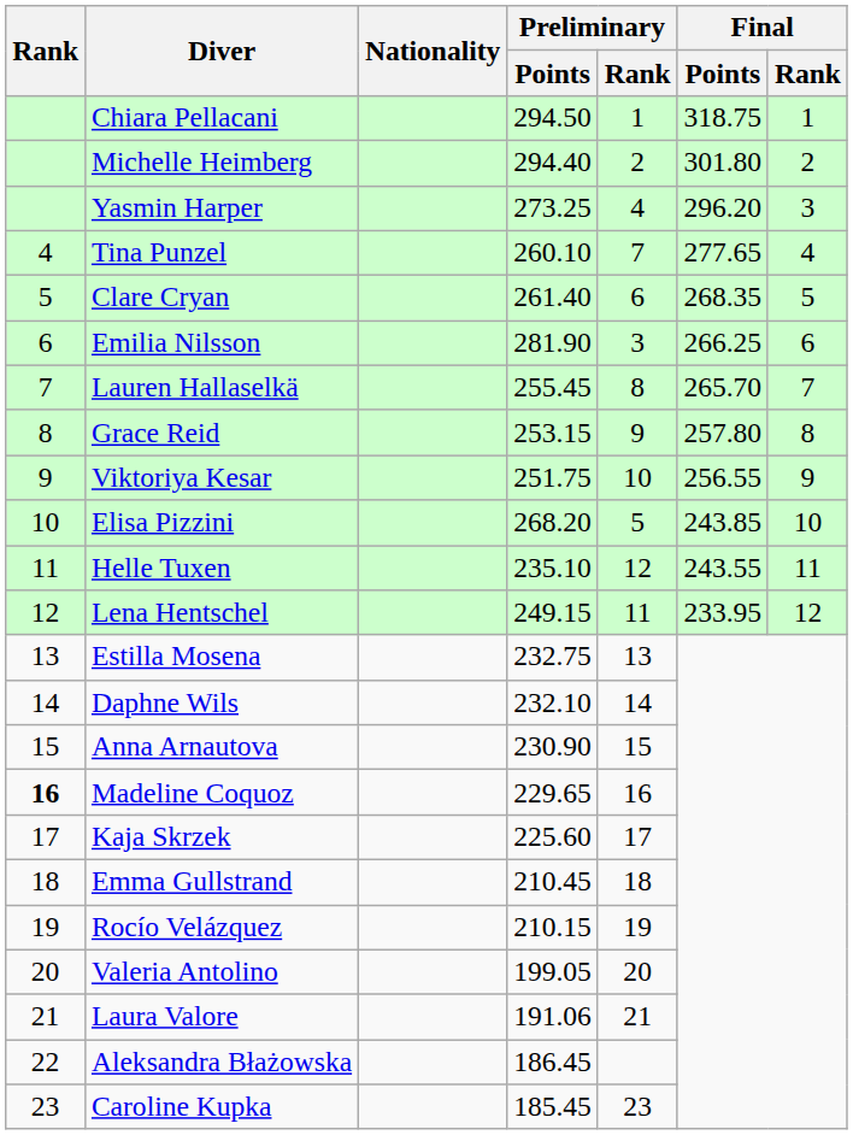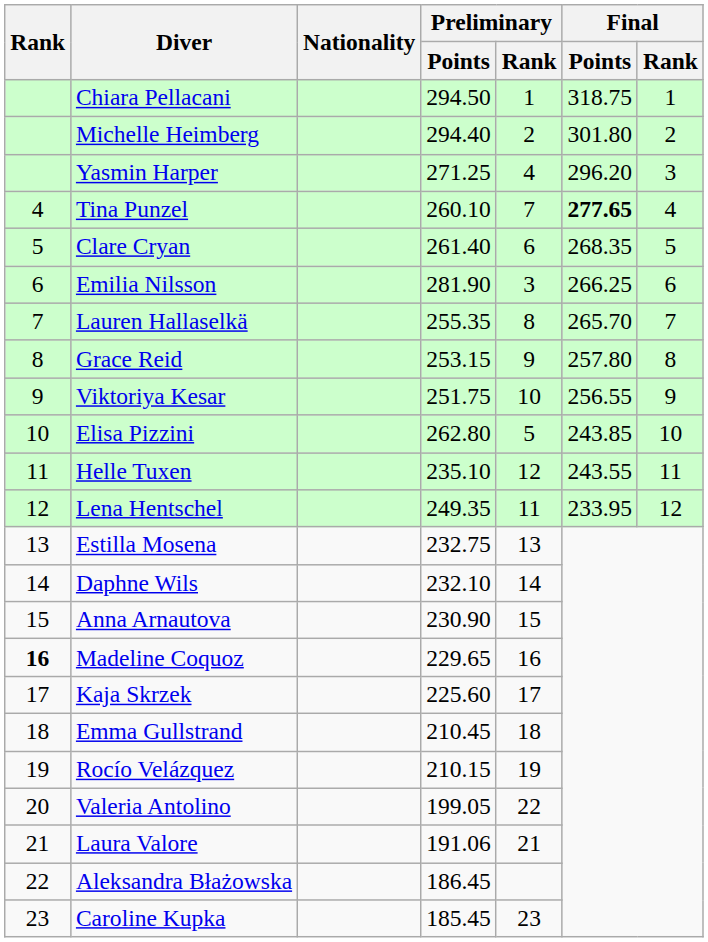 <table class="wikitable sortable" style="text-align:center">
 <tr>
 <th rowspan=2>Rank</th>
 <th rowspan=2>Diver</th>
 <th rowspan=2>Nationality</th>
 <th colspan=2>Preliminary</th>
 <th colspan=2>Final</th>
 </tr>
 <tr>
 <th>Points</th>
 <th>Rank</th>
 <th>Points</th>
 <th>Rank</th>
 </tr>
 <tr bgcolor=ccffcc>
 <td></td>
 <td align=left><a href='#'>Chiara Pellacani</a></td>
 <td align=left></td>
 <td>294.50</td>
 <td>1</td>
 <td>318.75</td>
 <td>1</td>
 </tr>
 <tr bgcolor=ccffcc>
 <td></td>
 <td align=left><a href='#'>Michelle Heimberg</a></td>
 <td align=left></td>
 <td>294.40</td>
 <td>2</td>
 <td>301.80</td>
 <td>2</td>
 </tr>
 <tr bgcolor=ccffcc>
 <td></td>
 <td align=left><a href='#'>Yasmin Harper</a></td>
 <td align=left></td>
-<td>273.25</td>
+<td>271.25</td>
 <td>4</td>
 <td>296.20</td>
 <td>3</td>
 </tr>
 <tr bgcolor=ccffcc>
 <td>4</td>
 <td align=left><a href='#'>Tina Punzel</a></td>
 <td align=left></td>
 <td>260.10</td>
 <td>7</td>
-<td>277.65</td>
+<td><strong>277.65</strong></td>
 <td>4</td>
 </tr>
 <tr bgcolor=ccffcc>
 <td>5</td>
 <td align=left><a href='#'>Clare Cryan</a></td>
 <td align=left></td>
 <td>261.40</td>
 <td>6</td>
 <td>268.35</td>
 <td>5</td>
 </tr>
 <tr bgcolor=ccffcc>
 <td>6</td>
 <td align=left><a href='#'>Emilia Nilsson</a></td>
 <td align=left></td>
 <td>281.90</td>
 <td>3</td>
 <td>266.25</td>
 <td>6</td>
 </tr>
 <tr bgcolor=ccffcc>
 <td>7</td>
 <td align=left><a href='#'>Lauren Hallaselkä</a></td>
 <td align=left></td>
-<td>255.45</td>
+<td>255.35</td>
 <td>8</td>
 <td>265.70</td>
 <td>7</td>
 </tr>
 <tr bgcolor=ccffcc>
 <td>8</td>
 <td align=left><a href='#'>Grace Reid</a></td>
 <td align=left></td>
 <td>253.15</td>
 <td>9</td>
 <td>257.80</td>
 <td>8</td>
 </tr>
 <tr bgcolor=ccffcc>
 <td>9</td>
 <td align=left><a href='#'>Viktoriya Kesar</a></td>
 <td align=left></td>
 <td>251.75</td>
 <td>10</td>
 <td>256.55</td>
 <td>9</td>
 </tr>
 <tr bgcolor=ccffcc>
 <td>10</td>
 <td align=left><a href='#'>Elisa Pizzini</a></td>
 <td align=left></td>
-<td>268.20</td>
+<td>262.80</td>
 <td>5</td>
 <td>243.85</td>
 <td>10</td>
 </tr>
 <tr bgcolor=ccffcc>
 <td>11</td>
 <td align=left><a href='#'>Helle Tuxen</a></td>
 <td align=left></td>
 <td>235.10</td>
 <td>12</td>
 <td>243.55</td>
 <td>11</td>
 </tr>
 <tr bgcolor=ccffcc>
 <td>12</td>
 <td align=left><a href='#'>Lena Hentschel</a></td>
 <td align=left></td>
-<td>249.15</td>
+<td>249.35</td>
 <td>11</td>
 <td>233.95</td>
 <td>12</td>
 </tr>
 <tr>
 <td>13</td>
 <td align=left><a href='#'>Estilla Mosena</a></td>
 <td align=left></td>
 <td>232.75</td>
 <td>13</td>
 <td colspan=2 rowspan=11></td>
 </tr>
 <tr>
 <td>14</td>
 <td align=left><a href='#'>Daphne Wils</a></td>
 <td align=left></td>
 <td>232.10</td>
 <td>14</td>
 </tr>
 <tr>
 <td>15</td>
 <td align=left><a href='#'>Anna Arnautova</a></td>
 <td align=left></td>
 <td>230.90</td>
 <td>15</td>
 </tr>
 <tr>
 <td><strong>16</strong></td>
 <td align=left><a href='#'>Madeline Coquoz</a></td>
 <td align=left></td>
 <td>229.65</td>
 <td>16</td>
 </tr>
 <tr>
 <td>17</td>
 <td align=left><a href='#'>Kaja Skrzek</a></td>
 <td align=left></td>
 <td>225.60</td>
 <td>17</td>
 </tr>
 <tr>
 <td>18</td>
 <td align=left><a href='#'>Emma Gullstrand</a></td>
 <td align=left></td>
 <td>210.45</td>
 <td>18</td>
 </tr>
 <tr>
 <td>19</td>
 <td align=left><a href='#'>Rocío Velázquez</a></td>
 <td align=left></td>
 <td>210.15</td>
 <td>19</td>
 </tr>
 <tr>
 <td>20</td>
 <td align=left><a href='#'>Valeria Antolino</a></td>
 <td align=left></td>
 <td>199.05</td>
-<td>20</td>
+<td>22</td>
 </tr>
 <tr>
 <td>21</td>
 <td align=left><a href='#'>Laura Valore</a></td>
 <td align=left></td>
 <td>191.06</td>
 <td>21</td>
 </tr>
 <tr>
 <td>22</td>
 <td align=left><a href='#'>Aleksandra Błażowska</a></td>
 <td align=left></td>
 <td>186.45</td>
 </tr>
 <tr>
 <td>23</td>
 <td align=left><a href='#'>Caroline Kupka</a></td>
 <td align=left></td>
 <td>185.45</td>
 <td>23</td>
 </tr>
 </table>
